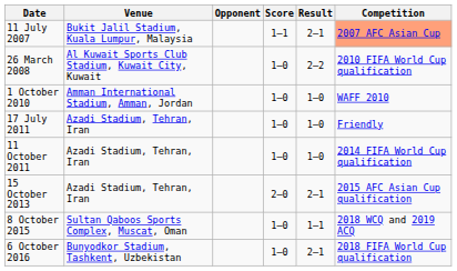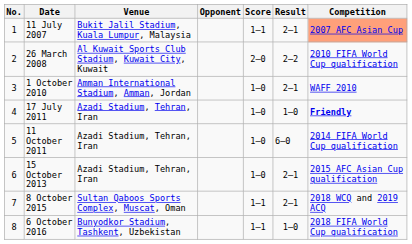 <table class="wikitable sortable">
 <tr>
+<th scope="col">No.</th>
 <th scope="col">Date</th>
 <th scope="col">Venue</th>
 <th scope="col">Opponent</th>
 <th scope="col">Score</th>
 <th scope="col">Result</th>
 <th scope="col">Competition</th>
 </tr>
 <tr>
+<td align="center">1</td>
 <td>11 July 2007</td>
 <td><a href='#'>Bukit Jalil Stadium</a>, <a href='#'>Kuala Lumpur</a>, Malaysia</td>
 <td></td>
 <td align="center">1–1</td>
 <td align="center">2–1</td>
 <td style="background: lightsalmon;"><a href='#'>2007 AFC Asian Cup</a></td>
 </tr>
 <tr>
+<td align="center">2</td>
 <td>26 March 2008</td>
 <td><a href='#'>Al Kuwait Sports Club Stadium</a>, <a href='#'>Kuwait City</a>, Kuwait</td>
 <td></td>
-<td align="center">1–0</td>
+<td align="center">2–0</td>
 <td align="center">2–2</td>
 <td><a href='#'>2010 FIFA World Cup qualification</a></td>
 </tr>
 <tr>
+<td align="center">3</td>
 <td>1 October 2010</td>
 <td><a href='#'>Amman International Stadium</a>, <a href='#'>Amman</a>, Jordan</td>
 <td></td>
 <td align="center">1–0</td>
-<td align="center">1–0</td>
+<td align="center">2–1</td>
 <td><a href='#'>WAFF 2010</a></td>
 </tr>
 <tr>
+<td align="center">4</td>
 <td>17 July 2011</td>
 <td><a href='#'>Azadi Stadium</a>, <a href='#'>Tehran</a>, Iran</td>
 <td></td>
 <td align="center">1–0</td>
 <td align="center">1–0</td>
-<td><a href='#'>Friendly</a></td>
+<td><strong><a href='#'>Friendly</a></strong></td>
 </tr>
 <tr>
+<td align="center">5</td>
 <td>11 October 2011</td>
 <td>Azadi Stadium, Tehran, Iran</td>
 <td></td>
 <td align="center">1–0</td>
-<td align="center">1–0</td>
+<td>6–0</td>
 <td><a href='#'>2014 FIFA World Cup qualification</a></td>
 </tr>
 <tr>
+<td align="center">6</td>
 <td>15 October 2013</td>
 <td>Azadi Stadium, Tehran, Iran</td>
 <td></td>
-<td align="center">2–0</td>
+<td align="center">1–0</td>
 <td align="center">2–1</td>
 <td><a href='#'>2015 AFC Asian Cup qualification</a></td>
 </tr>
 <tr>
+<td align="center">7</td>
 <td>8 October 2015</td>
 <td><a href='#'>Sultan Qaboos Sports Complex</a>, <a href='#'>Muscat</a>, Oman</td>
 <td></td>
-<td align="center">1–0</td>
 <td align="center">1–1</td>
+<td align="center">2–1</td>
 <td><a href='#'>2018 WCQ</a> and <a href='#'>2019 ACQ</a></td>
 </tr>
 <tr>
+<td align="center">8</td>
 <td>6 October 2016</td>
 <td><a href='#'>Bunyodkor Stadium</a>, <a href='#'>Tashkent</a>, Uzbekistan</td>
 <td></td>
+<td align="center">1–1</td>
 <td align="center">1–0</td>
-<td align="center">2–1</td>
 <td><a href='#'>2018 FIFA World Cup qualification</a></td>
 </tr>
 </table>
